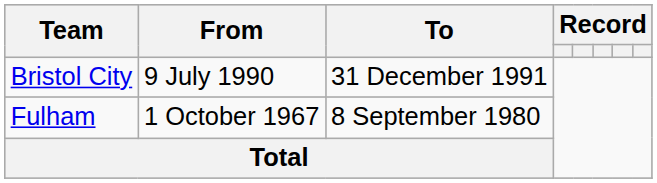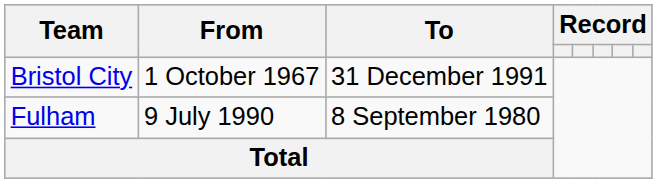 <table class=wikitable style="text-align: center">
 <tr>
 <th rowspan=2>Team</th>
 <th rowspan=2>From</th>
 <th rowspan=2>To</th>
 <th colspan=5>Record</th>
 </tr>
 <tr>
 <th></th>
 <th></th>
 <th></th>
 <th></th>
 <th></th>
 </tr>
 <tr>
 <td align=left><a href='#'>Bristol City</a></td>
-<td align=left>9 July 1990</td>
+<td align=left>1 October 1967</td>
 <td align=left>31 December 1991<br></td>
 </tr>
 <tr>
 <td align=left><a href='#'>Fulham</a></td>
-<td align=left>1 October 1967</td>
+<td align=left>9 July 1990</td>
 <td align=left>8 September 1980<br></td>
 </tr>
 <tr>
 <th colspan=3>Total<br></th>
 </tr>
 </table>
